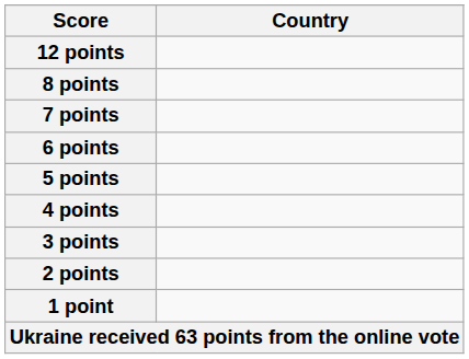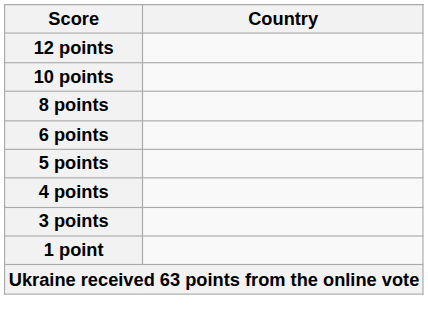 <table class="wikitable">
 <tr>
 </tr>
 <tr>
 <th scope="col" width="33%">Score</th>
 <th scope="col">Country</th>
 </tr>
 <tr>
 <th scope="row">12 points</th>
 <td></td>
 </tr>
 <tr>
-<th scope="row">8 points</th>
+<th scope="row">10 points</th>
 <td></td>
 </tr>
 <tr>
-<th scope="row">7 points</th>
+<th scope="row">8 points</th>
 <td></td>
 </tr>
 <tr>
 <th scope="row">6 points</th>
 <td></td>
 </tr>
 <tr>
 <th scope="row">5 points</th>
 <td></td>
 </tr>
 <tr>
 <th scope="row">4 points</th>
 <td></td>
 </tr>
 <tr>
 <th scope="row">3 points</th>
 <td></td>
 </tr>
 <tr>
-<th scope="row">2 points</th>
-<td></td>
-</tr>
-<tr>
 <th scope="row">1 point</th>
 <td></td>
 </tr>
 <tr>
 <th colspan="2">Ukraine received 63 points from the online vote</th>
 </tr>
 </table>
